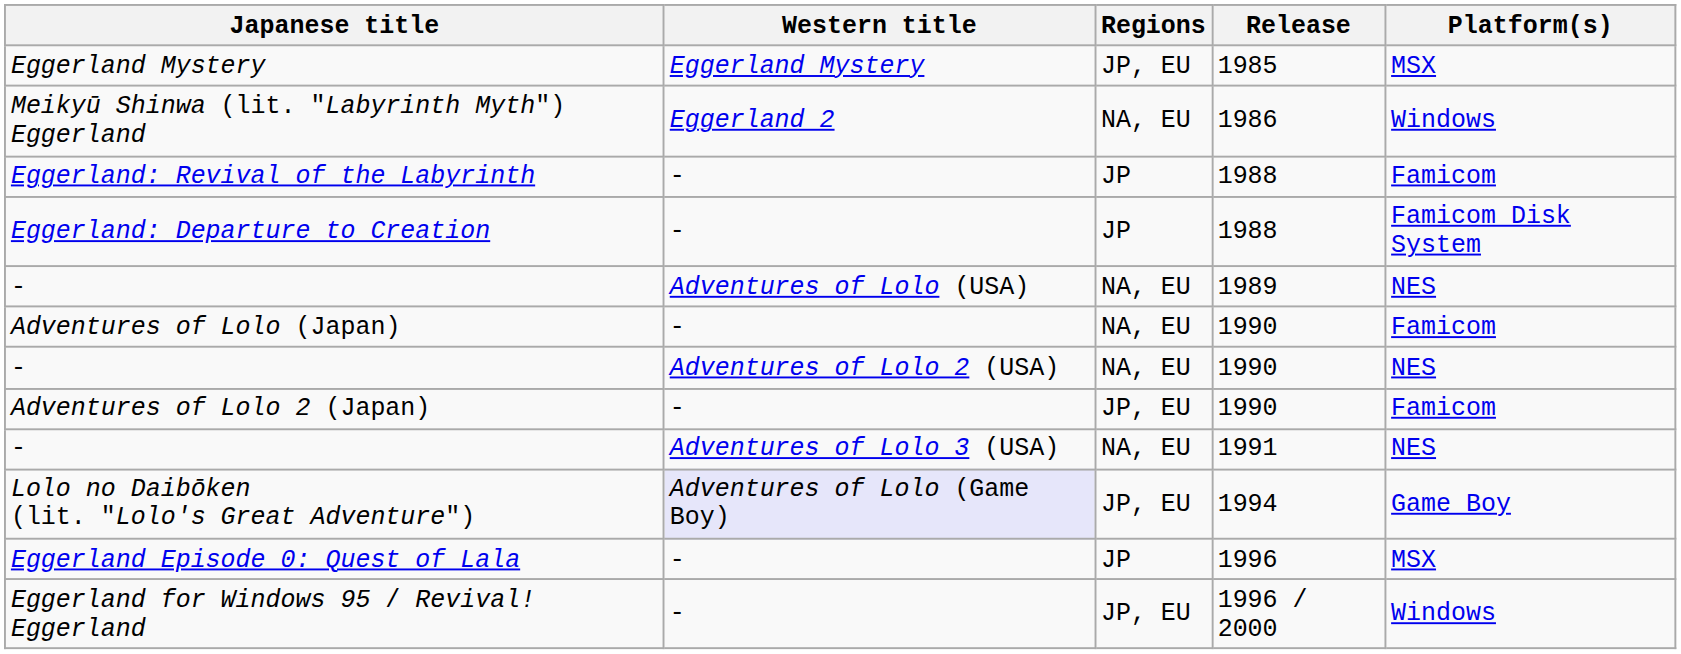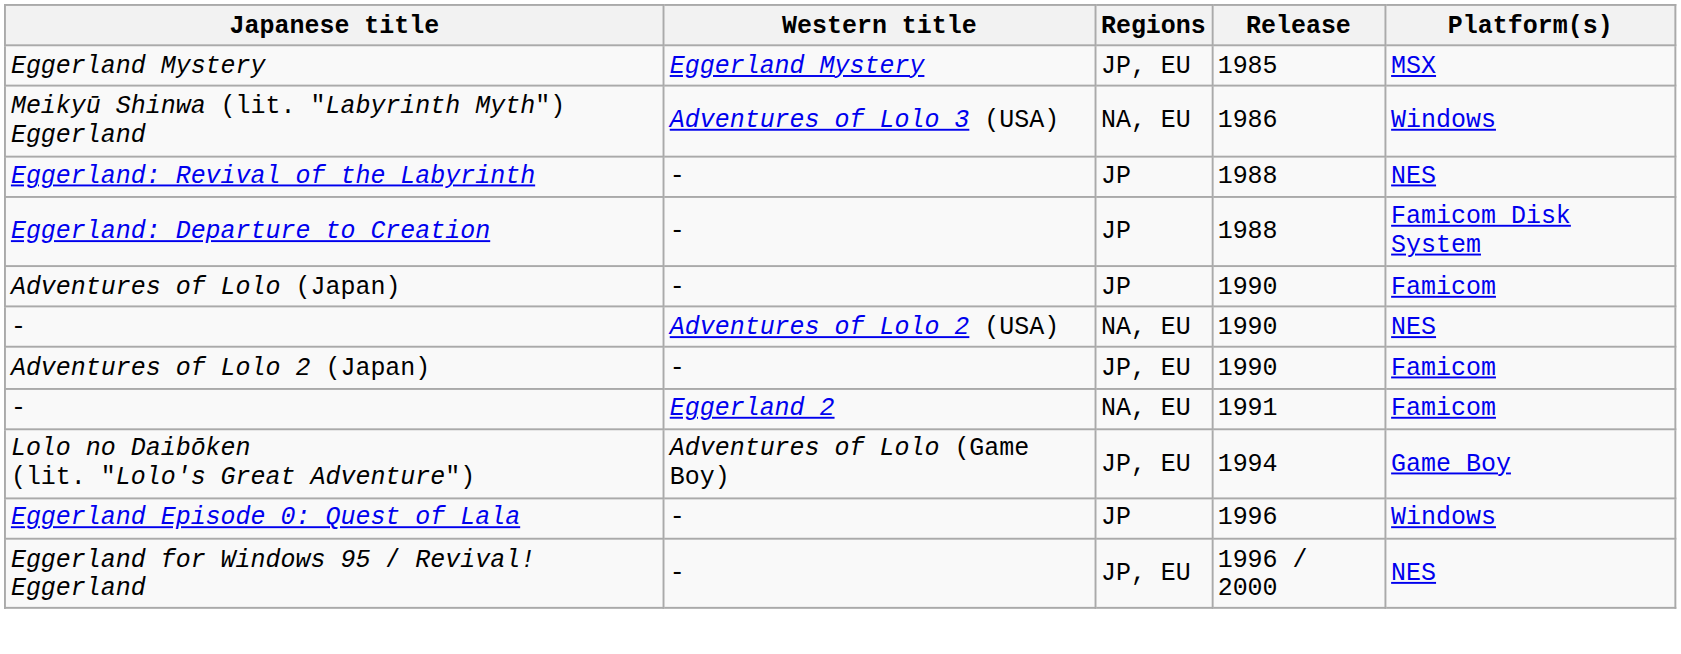 <table class="wikitable sortable">
 <tr>
 <th>Japanese title</th>
 <th>Western title</th>
 <th>Regions</th>
 <th>Release</th>
 <th>Platform(s)</th>
 </tr>
 <tr>
 <td><em>Eggerland Mystery</em></td>
 <td><em><a href='#'>Eggerland Mystery</a></em></td>
 <td>JP, EU</td>
 <td>1985</td>
 <td><a href='#'>MSX</a></td>
 </tr>
 <tr>
 <td><em>Meikyū Shinwa</em> (lit. "<em>Labyrinth Myth</em>") <br> <em>Eggerland</em></td>
-<td><em><a href='#'>Eggerland 2</a></em></td>
+<td><em><a href='#'>Adventures of Lolo 3</a></em> (USA)</td>
 <td>NA, EU</td>
 <td>1986</td>
 <td><a href='#'>Windows</a></td>
 </tr>
 <tr>
 <td><em><a href='#'>Eggerland: Revival of the Labyrinth</a></em></td>
 <td>-</td>
 <td>JP</td>
 <td>1988</td>
-<td><a href='#'>Famicom</a></td>
+<td><a href='#'>NES</a></td>
 </tr>
 <tr>
 <td><em><a href='#'>Eggerland: Departure to Creation</a></em></td>
 <td>-</td>
 <td>JP</td>
 <td>1988</td>
 <td><a href='#'>Famicom Disk System</a></td>
 </tr>
 <tr>
-<td>-</td>
-<td><em><a href='#'>Adventures of Lolo</a></em> (USA)</td>
-<td>NA, EU</td>
-<td>1989</td>
-<td><a href='#'>NES</a></td>
-</tr>
-<tr>
 <td><em>Adventures of Lolo</em> (Japan)</td>
 <td>-</td>
-<td>NA, EU</td>
+<td>JP</td>
 <td>1990</td>
 <td><a href='#'>Famicom</a></td>
 </tr>
 <tr>
 <td>-</td>
 <td><em><a href='#'>Adventures of Lolo 2</a></em> (USA)</td>
 <td>NA, EU</td>
 <td>1990</td>
 <td><a href='#'>NES</a></td>
 </tr>
 <tr>
 <td><em>Adventures of Lolo 2</em> (Japan)</td>
 <td>-</td>
 <td>JP, EU</td>
 <td>1990</td>
 <td><a href='#'>Famicom</a></td>
 </tr>
 <tr>
 <td>-</td>
-<td><em><a href='#'>Adventures of Lolo 3</a></em> (USA)</td>
+<td><em><a href='#'>Eggerland 2</a></em></td>
 <td>NA, EU</td>
 <td>1991</td>
-<td><a href='#'>NES</a></td>
+<td><a href='#'>Famicom</a></td>
 </tr>
 <tr>
 <td><em>Lolo no Daibōken</em> <br>(lit. "<em>Lolo's Great Adventure</em>")</td>
-<td style="background: lavender;"><em>Adventures of Lolo</em> (Game Boy)</td>
+<td><em>Adventures of Lolo</em> (Game Boy)</td>
 <td>JP, EU</td>
 <td>1994</td>
 <td><a href='#'>Game Boy</a></td>
 </tr>
 <tr>
 <td><em><a href='#'>Eggerland Episode 0: Quest of Lala</a></em></td>
 <td>-</td>
 <td>JP</td>
 <td>1996</td>
-<td><a href='#'>MSX</a></td>
+<td><a href='#'>Windows</a></td>
 </tr>
 <tr>
 <td><em>Eggerland for Windows 95</em> / <em>Revival! Eggerland</em></td>
 <td>-</td>
 <td>JP, EU</td>
 <td>1996 / 2000</td>
-<td><a href='#'>Windows</a></td>
+<td><a href='#'>NES</a></td>
 </tr>
 </table>
